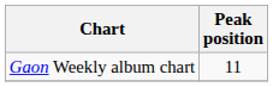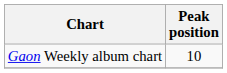 <table class="wikitable sortable">
 <tr>
 <th>Chart</th>
 <th>Peak<br>position</th>
 </tr>
 <tr>
 <td><em><a href='#'>Gaon</a></em> Weekly album chart</td>
-<td align="center">11</td>
+<td align="center">10</td>
 </tr>
 <tr>
 </tr>
 </table>
